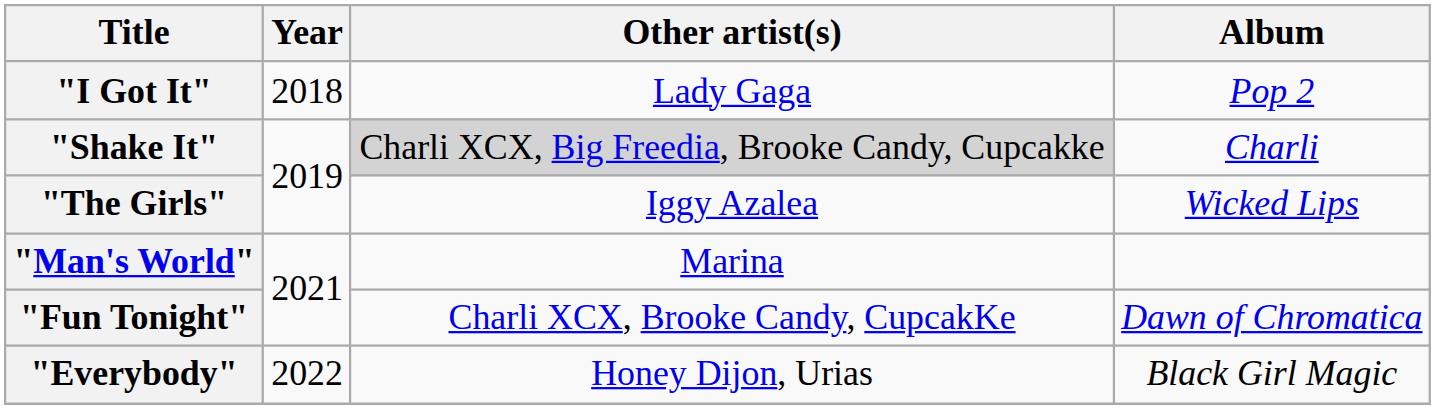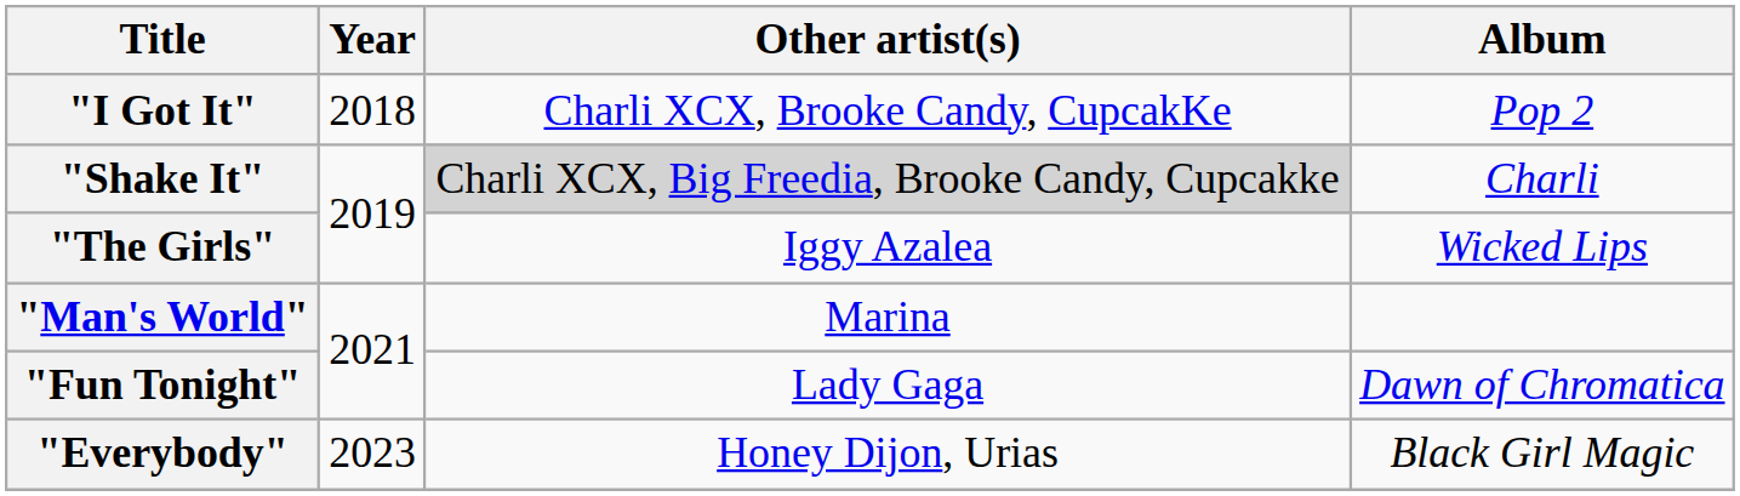 <table class="wikitable plainrowheaders" style="text-align:center;">
 <tr>
 <th scope="col">Title</th>
 <th scope="col">Year</th>
 <th scope="col">Other artist(s)</th>
 <th scope="col">Album</th>
 </tr>
 <tr>
 <th scope="row">"I Got It"</th>
 <td>2018</td>
-<td><a href='#'>Lady Gaga</a></td>
+<td><a href='#'>Charli XCX</a>, <a href='#'>Brooke Candy</a>, <a href='#'>CupcakKe</a></td>
 <td><em><a href='#'>Pop 2</a></em></td>
 </tr>
 <tr>
 <th scope="row">"Shake It"</th>
 <td rowspan="2">2019</td>
 <td style="background: lightgrey;">Charli XCX, <a href='#'>Big Freedia</a>, Brooke Candy, Cupcakke</td>
 <td><em><a href='#'>Charli</a></em></td>
 </tr>
 <tr>
 <th scope="row">"The Girls"</th>
 <td><a href='#'>Iggy Azalea</a></td>
 <td><em><a href='#'>Wicked Lips</a></em></td>
 </tr>
 <tr>
 <th scope="row">"<a href='#'>Man's World</a>"<br></th>
 <td rowspan="2">2021</td>
 <td><a href='#'>Marina</a></td>
 <td></td>
 </tr>
 <tr>
 <th scope="row">"Fun Tonight" <br></th>
-<td><a href='#'>Charli XCX</a>, <a href='#'>Brooke Candy</a>, <a href='#'>CupcakKe</a></td>
+<td><a href='#'>Lady Gaga</a></td>
 <td><em><a href='#'>Dawn of Chromatica</a></em></td>
 </tr>
 <tr>
 <th scope="row">"Everybody"</th>
-<td>2022</td>
+<td>2023</td>
 <td><a href='#'>Honey Dijon</a>, Urias</td>
 <td><em>Black Girl Magic</em></td>
 </tr>
 <tr>
 </tr>
 </table>
